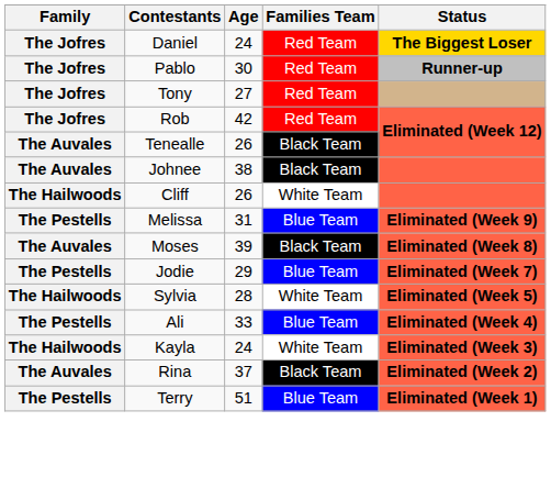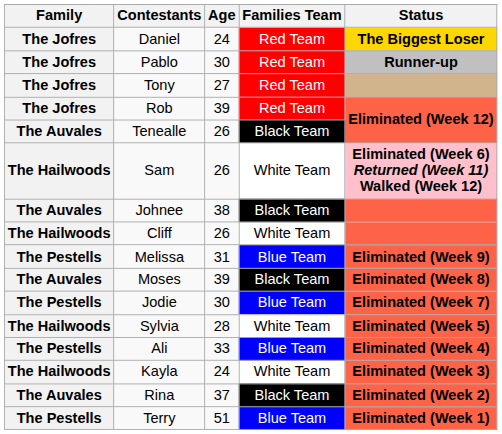 <table class="wikitable" style="text-align:center">
 <tr valign="top">
 </tr>
 <tr>
 <th>Family</th>
 <th>Contestants</th>
 <th>Age</th>
 <th>Families Team</th>
 <th>Status</th>
 </tr>
 <tr>
 <th scope=row>The Jofres</th>
 <td>Daniel</td>
 <td>24</td>
 <td style="background:red; color:white;">Red Team</td>
 <td style="font-weight:bold;background:gold; color:black;">The Biggest Loser</td>
 </tr>
 <tr>
 <th scope=row>The Jofres</th>
 <td>Pablo</td>
 <td>30</td>
 <td style="background:red; color:white;">Red Team</td>
 <td style="font-weight:bold;background:silver; color:black;">Runner-up</td>
 </tr>
 <tr>
 <th scope=row>The Jofres</th>
 <td>Tony</td>
 <td>27</td>
 <td style="background:red; color:white;">Red Team</td>
 <td style="font-weight:bold;background:tan; color:black;"></td>
 </tr>
 <tr>
 <th scope=row>The Jofres</th>
 <td>Rob</td>
-<td>42</td>
+<td>39</td>
 <td style="background:red; color:white;">Red Team</td>
 <th rowspan="2" style="background:tomato; color:black;">Eliminated (Week 12)</th>
 </tr>
 <tr>
 <th scope=row>The Auvales</th>
 <td>Tenealle</td>
 <td>26</td>
 <td style="background:black; color:white;">Black Team</td>
+</tr>
+<tr>
+<th scope=row>The Hailwoods</th>
+<td>Sam</td>
+<td>26</td>
+<td style="background:white; color:black;">White Team</td>
+<td style="font-weight:bold;background:pink; color:black;">Eliminated (Week 6)<br><em>Returned (Week 11)</em><br> Walked (Week 12)</td>
 </tr>
 <tr>
 <th scope=row>The Auvales</th>
 <td>Johnee</td>
 <td>38</td>
 <td style="background:black; color:white;">Black Team</td>
 <td style="font-weight:bold;background:tomato; color:black;"></td>
 </tr>
 <tr>
 <th scope=row>The Hailwoods</th>
 <td>Cliff</td>
 <td>26</td>
 <td style="background:white; color:black;">White Team</td>
 <td style="font-weight:bold;background:tomato; color:black;"></td>
 </tr>
 <tr>
 <th scope=row>The Pestells</th>
 <td>Melissa</td>
 <td>31</td>
 <td style="background:blue; color:white;">Blue Team</td>
 <td style="font-weight:bold;background:tomato; color:black;">Eliminated (Week 9)</td>
 </tr>
 <tr>
 <th scope=row>The Auvales</th>
 <td>Moses</td>
 <td>39</td>
 <td style="background:black; color:white;">Black Team</td>
 <td style="font-weight:bold;background:tomato; color:black;">Eliminated (Week 8)</td>
 </tr>
 <tr>
 <th scope=row>The Pestells</th>
 <td>Jodie</td>
-<td>29</td>
+<td>30</td>
 <td style="background:blue; color:white;">Blue Team</td>
 <td style="font-weight:bold;background:tomato; color:black;">Eliminated (Week 7)</td>
 </tr>
 <tr>
 <th scope=row>The Hailwoods</th>
 <td>Sylvia</td>
 <td>28</td>
 <td style="background:white; color:black;">White Team</td>
 <td style="font-weight:bold;background:tomato; color:black;">Eliminated (Week 5)</td>
 </tr>
 <tr>
 <th scope=row>The Pestells</th>
 <td>Ali</td>
 <td>33</td>
 <td style="background:blue; color:white;">Blue Team</td>
 <td style="font-weight:bold;background:tomato; color:black;">Eliminated (Week 4)</td>
 </tr>
 <tr>
 <th scope=row>The Hailwoods</th>
 <td>Kayla</td>
 <td>24</td>
 <td style="background:white; color:black;">White Team</td>
 <td style="font-weight:bold;background:tomato; color:black;">Eliminated (Week 3)</td>
 </tr>
 <tr>
 <th scope=row>The Auvales</th>
 <td>Rina</td>
 <td>37</td>
 <td style="background:black; color:white;">Black Team</td>
 <td style="font-weight:bold;background:tomato; color:black;">Eliminated (Week 2)</td>
 </tr>
 <tr>
 <th scope=row>The Pestells</th>
 <td>Terry</td>
 <td>51</td>
 <td style="background:blue; color:white;">Blue Team</td>
 <td style="font-weight:bold;background:tomato; color:black;">Eliminated (Week 1)</td>
 </tr>
 </table>
